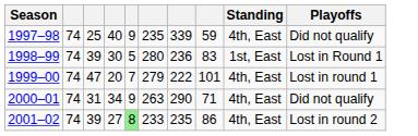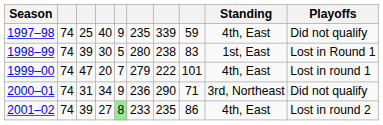 <table class="wikitable" style="text-align:center">
 <tr>
 <th>Season</th>
 <th></th>
 <th></th>
 <th></th>
 <th></th>
 <th></th>
 <th></th>
 <th></th>
 <th>Standing</th>
 <th>Playoffs</th>
 </tr>
 <tr>
 <td><a href='#'>1997–98</a></td>
 <td>74</td>
 <td>25</td>
 <td>40</td>
 <td>9</td>
 <td>235</td>
 <td>339</td>
 <td>59</td>
 <td>4th, East</td>
 <td align=left>Did not qualify</td>
 </tr>
 <tr>
 <td><a href='#'>1998–99</a></td>
 <td>74</td>
 <td>39</td>
 <td>30</td>
 <td>5</td>
 <td>280</td>
-<td>236</td>
+<td>238</td>
 <td>83</td>
 <td>1st, East</td>
 <td align=left>Lost in Round 1</td>
 </tr>
 <tr>
 <td><a href='#'>1999–00</a></td>
 <td>74</td>
 <td>47</td>
 <td>20</td>
 <td>7</td>
 <td>279</td>
 <td>222</td>
 <td>101</td>
 <td>4th, East</td>
 <td align=left>Lost in round 1</td>
 </tr>
 <tr>
 <td><a href='#'>2000–01</a></td>
 <td>74</td>
 <td>31</td>
 <td>34</td>
 <td>9</td>
-<td>263</td>
+<td>236</td>
 <td>290</td>
 <td>71</td>
-<td>4th, East</td>
+<td>3rd, Northeast</td>
 <td align=left>Did not qualify</td>
 </tr>
 <tr>
 <td><a href='#'>2001–02</a></td>
 <td>74</td>
 <td>39</td>
 <td>27</td>
 <td style="background: lightgreen;">8</td>
 <td>233</td>
 <td>235</td>
 <td>86</td>
 <td>4th, East</td>
 <td align=left>Lost in round 2</td>
 </tr>
 </table>
